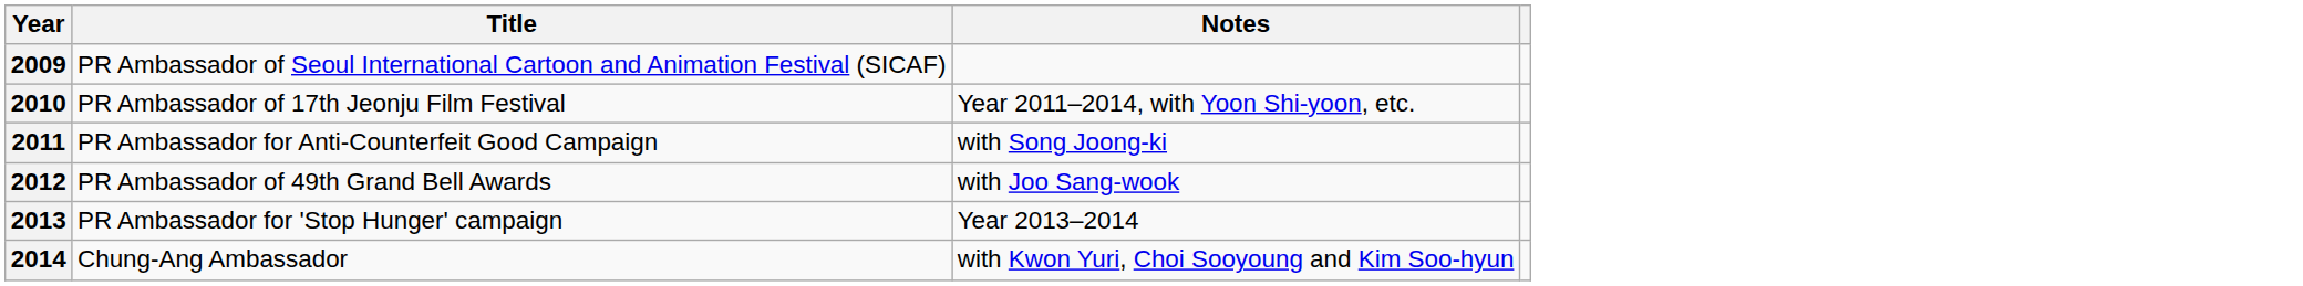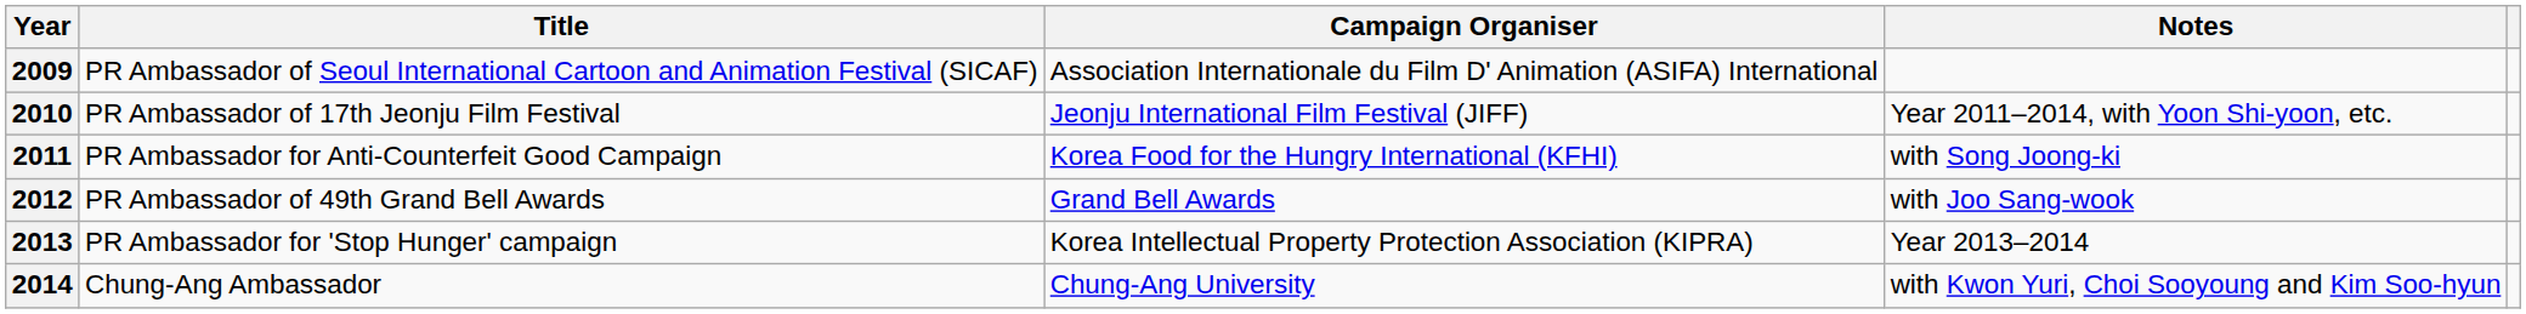 <table class="wikitable plainrowheaders sortable">
 <tr>
 <th scope="col">Year</th>
 <th scope="col">Title</th>
+<th>Campaign Organiser</th>
 <th scope="col">Notes</th>
 <th scope="col" class="unsortable"></th>
 </tr>
 <tr>
 <th scope="row">2009</th>
 <td>PR Ambassador of <a href='#'>Seoul International Cartoon and Animation Festival</a> (SICAF)</td>
+<td>Association Internationale du Film D' Animation (ASIFA) International</td>
 <td></td>
 <td></td>
 </tr>
 <tr>
 <th scope="row">2010</th>
 <td>PR Ambassador of 17th Jeonju Film Festival</td>
+<td><a href='#'>Jeonju International Film Festival</a> (JIFF)</td>
 <td>Year 2011–2014, with <a href='#'>Yoon Shi-yoon</a>, etc.</td>
 <td></td>
 </tr>
 <tr>
 <th scope="row">2011</th>
 <td>PR Ambassador for Anti-Counterfeit Good Campaign</td>
+<td><a href='#'>Korea Food for the Hungry International (KFHI)</a></td>
 <td>with <a href='#'>Song Joong-ki</a></td>
 <td></td>
 </tr>
 <tr>
 <th scope="row">2012</th>
 <td>PR Ambassador of 49th Grand Bell Awards</td>
+<td><a href='#'>Grand Bell Awards</a></td>
 <td>with <a href='#'>Joo Sang-wook</a></td>
 <td></td>
 </tr>
 <tr>
 <th scope="row">2013</th>
 <td>PR Ambassador for 'Stop Hunger' campaign</td>
+<td>Korea Intellectual Property Protection Association (KIPRA)</td>
 <td>Year 2013–2014</td>
 <td></td>
 </tr>
 <tr>
 <th scope="row">2014</th>
 <td>Chung-Ang Ambassador</td>
+<td><a href='#'>Chung-Ang University</a></td>
 <td>with <a href='#'>Kwon Yuri</a>, <a href='#'>Choi Sooyoung</a> and <a href='#'>Kim Soo-hyun</a></td>
 <td></td>
 </tr>
 </table>
